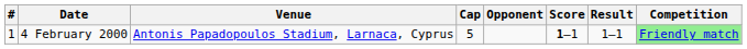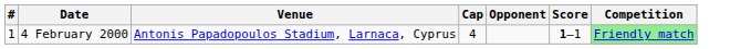 <table class="wikitable sortable" style="font-size:90%">
 <tr>
 <th>#</th>
 <th>Date</th>
 <th>Venue</th>
 <th>Cap</th>
 <th>Opponent</th>
 <th>Score</th>
-<th>Result</th>
 <th>Competition</th>
 </tr>
 <tr>
 <td>1</td>
 <td>4 February 2000</td>
 <td><a href='#'>Antonis Papadopoulos Stadium</a>, <a href='#'>Larnaca</a>, Cyprus</td>
-<td align=center>5</td>
+<td align=center>4</td>
 <td></td>
 <td align=center><strong>1</strong>–1</td>
-<td align=center>1–1</td>
 <td style="background: lightgreen;"><a href='#'>Friendly match</a></td>
 </tr>
 </table>
